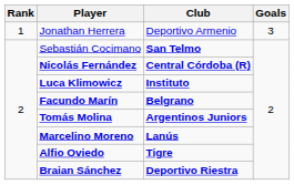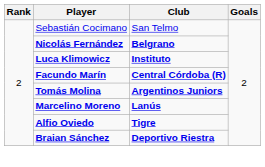 <table class=wikitable border=1>
 <tr>
 <th>Rank</th>
 <th>Player</th>
 <th>Club</th>
 <th>Goals</th>
 </tr>
 <tr>
-<td align=center>1</td>
-<td> <a href='#'>Jonathan Herrera</a></td>
-<td><a href='#'>Deportivo Armenio</a></td>
-<td align=center>3</td>
-</tr>
-<tr>
 <td align=center rowspan=8>2</td>
 <td> <a href='#'>Sebastián Cocimano</a></td>
-<td><strong><a href='#'>San Telmo</a></strong></td>
+<td><a href='#'>San Telmo</a></td>
 <td align=center rowspan=8>2</td>
 </tr>
 <tr>
 <td> <strong><a href='#'>Nicolás Fernández</a></strong></td>
-<td><strong><a href='#'>Central Córdoba (R)</a></strong></td>
+<td><strong><a href='#'>Belgrano</a></strong></td>
 </tr>
 <tr>
 <td> <strong><a href='#'>Luca Klimowicz</a></strong></td>
 <td><strong><a href='#'>Instituto</a></strong></td>
 </tr>
 <tr>
 <td> <strong><a href='#'>Facundo Marín</a></strong></td>
-<td><strong><a href='#'>Belgrano</a></strong></td>
+<td><strong><a href='#'>Central Córdoba (R)</a></strong></td>
 </tr>
 <tr>
 <td> <strong><a href='#'>Tomás Molina</a></strong></td>
 <td><strong><a href='#'>Argentinos Juniors</a></strong></td>
 </tr>
 <tr>
 <td> <strong><a href='#'>Marcelino Moreno</a></strong></td>
 <td><strong><a href='#'>Lanús</a></strong></td>
 </tr>
 <tr>
 <td> <strong><a href='#'>Alfio Oviedo</a></strong></td>
 <td><strong><a href='#'>Tigre</a></strong></td>
 </tr>
 <tr>
 <td> <strong><a href='#'>Braian Sánchez</a></strong></td>
 <td><strong><a href='#'>Deportivo Riestra</a></strong></td>
 </tr>
 </table>
